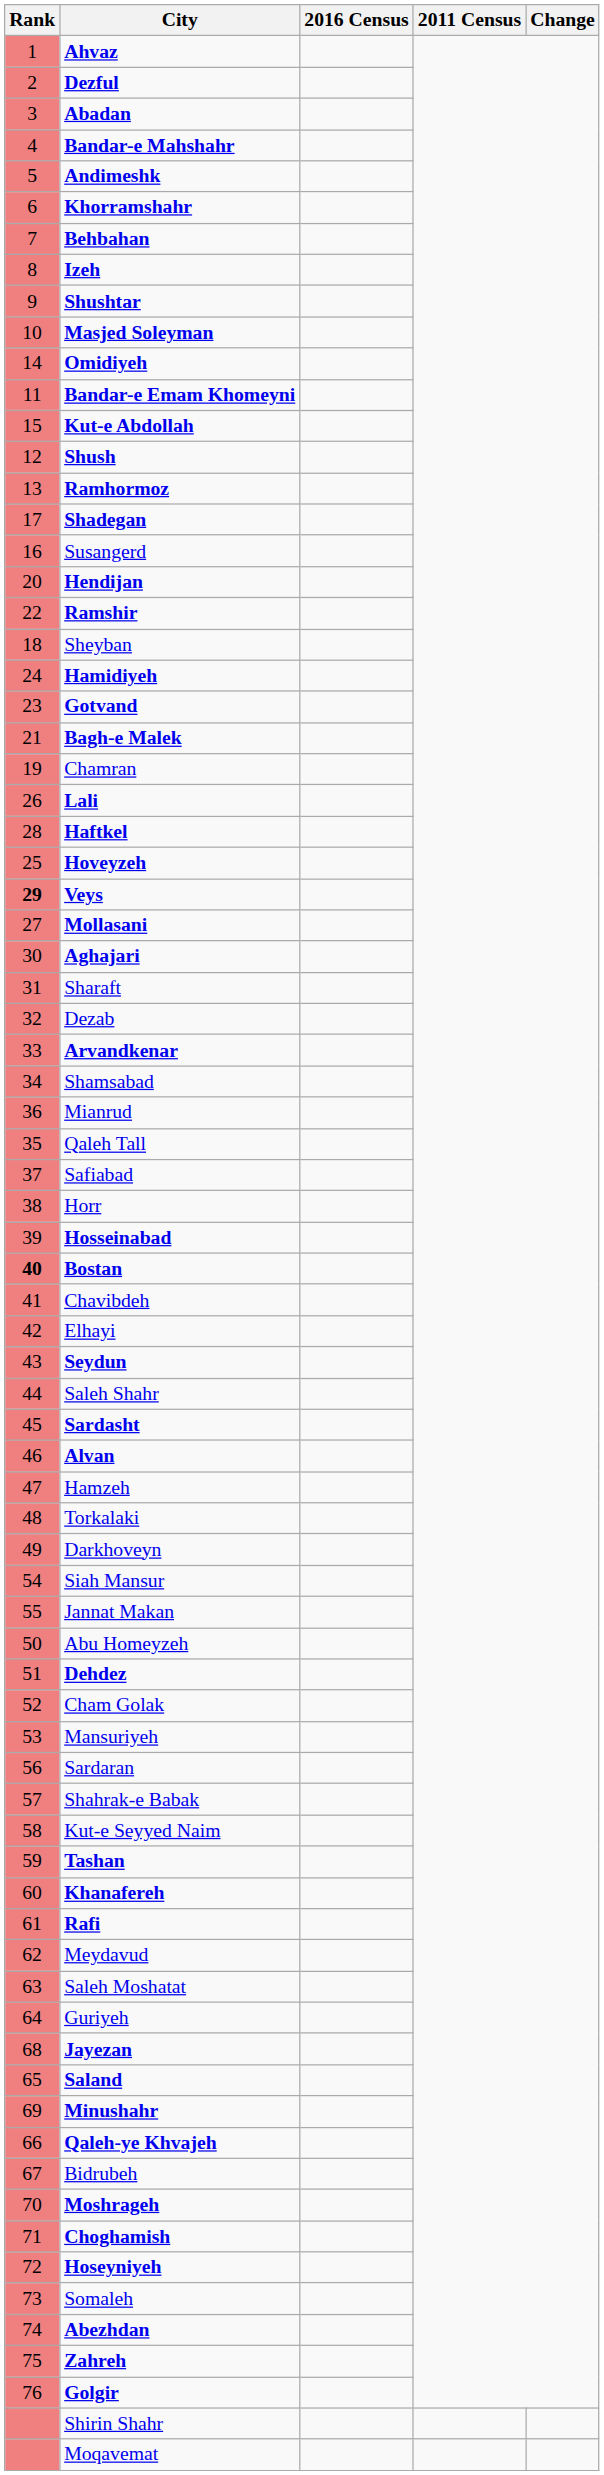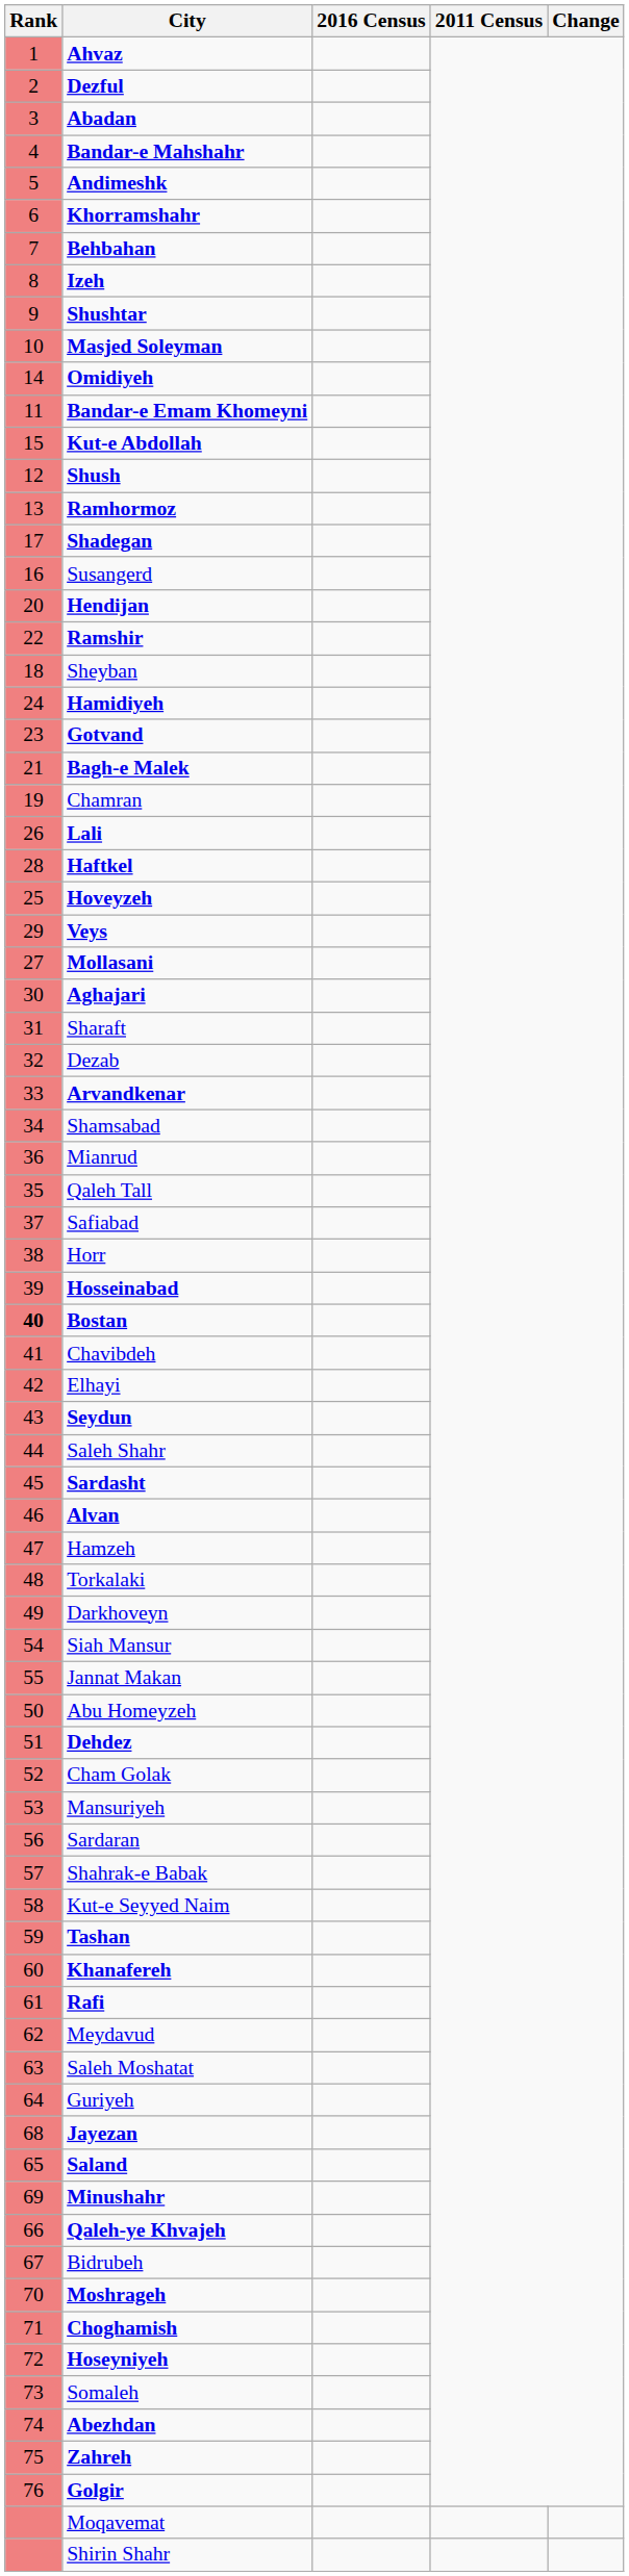 <table class="wikitable sortable">
 <tr>
 <th>Rank</th>
 <th>City</th>
 <th>2016 Census</th>
 <th>2011 Census</th>
 <th>Change</th>
 </tr>
 <tr>
 <td align=center bgcolor="F08080">1</td>
 <td><strong><a href='#'>Ahvaz</a></strong></td>
 <td></td>
 </tr>
 <tr>
 <td align=center bgcolor="F08080">2</td>
 <td><strong><a href='#'>Dezful</a></strong></td>
 <td></td>
 </tr>
 <tr>
 <td align=center bgcolor="F08080">3</td>
 <td><strong><a href='#'>Abadan</a></strong></td>
 <td></td>
 </tr>
 <tr>
 <td align=center bgcolor="F08080">4</td>
 <td><strong><a href='#'>Bandar-e Mahshahr</a></strong></td>
 <td></td>
 </tr>
 <tr>
 <td align=center bgcolor="F08080">5</td>
 <td><strong><a href='#'>Andimeshk</a></strong></td>
 <td></td>
 </tr>
 <tr>
 <td align=center bgcolor="F08080">6</td>
 <td><strong><a href='#'>Khorramshahr</a></strong></td>
 <td></td>
 </tr>
 <tr>
 <td align=center bgcolor="F08080">7</td>
 <td><strong><a href='#'>Behbahan</a></strong></td>
 <td></td>
 </tr>
 <tr>
 <td align=center bgcolor="F08080">8</td>
 <td><strong><a href='#'>Izeh</a></strong></td>
 <td></td>
 </tr>
 <tr>
 <td align=center bgcolor="F08080">9</td>
 <td><strong><a href='#'>Shushtar</a></strong></td>
 <td></td>
 </tr>
 <tr>
 <td align=center bgcolor="F08080">10</td>
 <td><strong><a href='#'>Masjed Soleyman</a></strong></td>
 <td></td>
 </tr>
 <tr>
 <td align=center bgcolor="F08080">14</td>
 <td><strong><a href='#'>Omidiyeh</a></strong></td>
 <td></td>
 </tr>
 <tr>
 <td align=center bgcolor="F08080">11</td>
 <td><strong><a href='#'>Bandar-e Emam Khomeyni</a></strong></td>
 <td></td>
 </tr>
 <tr>
 <td align=center bgcolor="F08080">15</td>
 <td><strong><a href='#'>Kut-e Abdollah</a></strong></td>
 <td></td>
 </tr>
 <tr>
 <td align=center bgcolor="F08080">12</td>
 <td><strong><a href='#'>Shush</a></strong></td>
 <td></td>
 </tr>
 <tr>
 <td align=center bgcolor="F08080">13</td>
 <td><strong><a href='#'>Ramhormoz</a></strong></td>
 <td></td>
 </tr>
 <tr>
 <td align=center bgcolor="F08080">17</td>
 <td><strong><a href='#'>Shadegan</a></strong></td>
 <td></td>
 </tr>
 <tr>
 <td align=center bgcolor="F08080">16</td>
 <td><a href='#'>Susangerd</a></td>
 <td></td>
 </tr>
 <tr>
 <td align=center bgcolor="F08080">20</td>
 <td><strong><a href='#'>Hendijan</a></strong></td>
 <td></td>
 </tr>
 <tr>
 <td align=center bgcolor="F08080">22</td>
 <td><strong><a href='#'>Ramshir</a></strong></td>
 <td></td>
 </tr>
 <tr>
 <td align=center bgcolor="F08080">18</td>
 <td><a href='#'>Sheyban</a></td>
 <td></td>
 </tr>
 <tr>
 <td align=center bgcolor="F08080">24</td>
 <td><strong><a href='#'>Hamidiyeh</a></strong></td>
 <td></td>
 </tr>
 <tr>
 <td align=center bgcolor="F08080">23</td>
 <td><strong><a href='#'>Gotvand</a></strong></td>
 <td></td>
 </tr>
 <tr>
 <td align=center bgcolor="F08080">21</td>
 <td><strong><a href='#'>Bagh-e Malek</a></strong></td>
 <td></td>
 </tr>
 <tr>
 <td align=center bgcolor="F08080">19</td>
 <td><a href='#'>Chamran</a></td>
 <td></td>
 </tr>
 <tr>
 <td align=center bgcolor="F08080">26</td>
 <td><strong><a href='#'>Lali</a></strong></td>
 <td></td>
 </tr>
 <tr>
 <td align=center bgcolor="F08080">28</td>
 <td><strong><a href='#'>Haftkel</a></strong></td>
 <td></td>
 </tr>
 <tr>
 <td align=center bgcolor="F08080">25</td>
 <td><strong><a href='#'>Hoveyzeh</a></strong></td>
 <td></td>
 </tr>
 <tr>
-<td align=center bgcolor="F08080"><strong>29</strong></td>
+<td align=center bgcolor="F08080">29</td>
 <td><strong><a href='#'>Veys</a></strong></td>
 <td></td>
 </tr>
 <tr>
 <td align=center bgcolor="F08080">27</td>
 <td><strong><a href='#'>Mollasani</a></strong></td>
 <td></td>
 </tr>
 <tr>
 <td align=center bgcolor="F08080">30</td>
 <td><strong><a href='#'>Aghajari</a></strong></td>
 <td></td>
 </tr>
 <tr>
 <td align=center bgcolor="F08080">31</td>
 <td><a href='#'>Sharaft</a></td>
 <td></td>
 </tr>
 <tr>
 <td align=center bgcolor="F08080">32</td>
 <td><a href='#'>Dezab</a></td>
 <td></td>
 </tr>
 <tr>
 <td align=center bgcolor="F08080">33</td>
 <td><strong><a href='#'>Arvandkenar</a></strong></td>
 <td></td>
 </tr>
 <tr>
 <td align=center bgcolor="F08080">34</td>
 <td><a href='#'>Shamsabad</a></td>
 <td></td>
 </tr>
 <tr>
 <td align=center bgcolor="F08080">36</td>
 <td><a href='#'>Mianrud</a></td>
 <td></td>
 </tr>
 <tr>
 <td align=center bgcolor="F08080">35</td>
 <td><a href='#'>Qaleh Tall</a></td>
 <td></td>
 </tr>
 <tr>
 <td align=center bgcolor="F08080">37</td>
 <td><a href='#'>Safiabad</a></td>
 <td></td>
 </tr>
 <tr>
 <td align=center bgcolor="F08080">38</td>
 <td><a href='#'>Horr</a></td>
 <td></td>
 </tr>
 <tr>
 <td align=center bgcolor="F08080">39</td>
 <td><strong><a href='#'>Hosseinabad</a></strong></td>
 <td></td>
 </tr>
 <tr>
 <td align=center bgcolor="F08080"><strong>40</strong></td>
 <td><strong><a href='#'>Bostan</a></strong></td>
 <td></td>
 </tr>
 <tr>
 <td align=center bgcolor="F08080">41</td>
 <td><a href='#'>Chavibdeh</a></td>
 <td></td>
 </tr>
 <tr>
 <td align=center bgcolor="F08080">42</td>
 <td><a href='#'>Elhayi</a></td>
 <td></td>
 </tr>
 <tr>
 <td align=center bgcolor="F08080">43</td>
 <td><strong><a href='#'>Seydun</a></strong></td>
 <td></td>
 </tr>
 <tr>
 <td align=center bgcolor="F08080">44</td>
 <td><a href='#'>Saleh Shahr</a></td>
 <td></td>
 </tr>
 <tr>
 <td align=center bgcolor="F08080">45</td>
 <td><strong><a href='#'>Sardasht</a></strong></td>
 <td></td>
 </tr>
 <tr>
 <td align=center bgcolor="F08080">46</td>
 <td><strong><a href='#'>Alvan</a></strong></td>
 <td></td>
 </tr>
 <tr>
 <td align=center bgcolor="F08080">47</td>
 <td><a href='#'>Hamzeh</a></td>
 <td></td>
 </tr>
 <tr>
 <td align=center bgcolor="F08080">48</td>
 <td><a href='#'>Torkalaki</a></td>
 <td></td>
 </tr>
 <tr>
 <td align=center bgcolor="F08080">49</td>
 <td><a href='#'>Darkhoveyn</a></td>
 <td></td>
 </tr>
 <tr>
 <td align=center bgcolor="F08080">54</td>
 <td><a href='#'>Siah Mansur</a></td>
 <td></td>
 </tr>
 <tr>
 <td align=center bgcolor="F08080">55</td>
 <td><a href='#'>Jannat Makan</a></td>
 <td></td>
 </tr>
 <tr>
 <td align=center bgcolor="F08080">50</td>
 <td><a href='#'>Abu Homeyzeh</a></td>
 <td></td>
 </tr>
 <tr>
 <td align=center bgcolor="F08080">51</td>
 <td><strong><a href='#'>Dehdez</a></strong></td>
 <td></td>
 </tr>
 <tr>
 <td align=center bgcolor="F08080">52</td>
 <td><a href='#'>Cham Golak</a></td>
 <td></td>
 </tr>
 <tr>
 <td align=center bgcolor="F08080">53</td>
 <td><a href='#'>Mansuriyeh</a></td>
 <td></td>
 </tr>
 <tr>
 <td align=center bgcolor="F08080">56</td>
 <td><a href='#'>Sardaran</a></td>
 <td></td>
 </tr>
 <tr>
 <td align=center bgcolor="F08080">57</td>
 <td><a href='#'>Shahrak-e Babak</a></td>
 <td></td>
 </tr>
 <tr>
 <td align=center bgcolor="F08080">58</td>
 <td><a href='#'>Kut-e Seyyed Naim</a></td>
 <td></td>
 </tr>
 <tr>
 <td align=center bgcolor="F08080">59</td>
 <td><strong><a href='#'>Tashan</a></strong></td>
 <td></td>
 </tr>
 <tr>
 <td align=center bgcolor="F08080">60</td>
 <td><strong><a href='#'>Khanafereh</a></strong></td>
 <td></td>
 </tr>
 <tr>
 <td align=center bgcolor="F08080">61</td>
 <td><strong><a href='#'>Rafi</a></strong></td>
 <td></td>
 </tr>
 <tr>
 <td align=center bgcolor="F08080">62</td>
 <td><a href='#'>Meydavud</a></td>
 <td></td>
 </tr>
 <tr>
 <td align=center bgcolor="F08080">63</td>
 <td><a href='#'>Saleh Moshatat</a></td>
 <td></td>
 </tr>
 <tr>
 <td align=center bgcolor="F08080">64</td>
 <td><a href='#'>Guriyeh</a></td>
 <td></td>
 </tr>
 <tr>
 <td align=center bgcolor="F08080">68</td>
 <td><strong><a href='#'>Jayezan</a></strong></td>
 <td></td>
 </tr>
 <tr>
 <td align=center bgcolor="F08080">65</td>
 <td><strong><a href='#'>Saland</a></strong></td>
 <td></td>
 </tr>
 <tr>
 <td align=center bgcolor="F08080">69</td>
 <td><strong><a href='#'>Minushahr</a></strong></td>
 <td></td>
 </tr>
 <tr>
 <td align=center bgcolor="F08080">66</td>
 <td><strong><a href='#'>Qaleh-ye Khvajeh</a></strong></td>
 <td></td>
 </tr>
 <tr>
 <td align=center bgcolor="F08080">67</td>
 <td><a href='#'>Bidrubeh</a></td>
 <td></td>
 </tr>
 <tr>
 <td align=center bgcolor="F08080">70</td>
 <td><strong><a href='#'>Moshrageh</a></strong></td>
 <td></td>
 </tr>
 <tr>
 <td align=center bgcolor="F08080">71</td>
 <td><strong><a href='#'>Choghamish</a></strong></td>
 <td></td>
 </tr>
 <tr>
 <td align=center bgcolor="F08080">72</td>
 <td><strong><a href='#'>Hoseyniyeh</a></strong></td>
 <td></td>
 </tr>
 <tr>
 <td align=center bgcolor="F08080">73</td>
 <td><a href='#'>Somaleh</a></td>
 <td></td>
 </tr>
 <tr>
 <td align=center bgcolor="F08080">74</td>
 <td><strong><a href='#'>Abezhdan</a></strong></td>
 <td></td>
 </tr>
 <tr>
 <td align=center bgcolor="F08080">75</td>
 <td><strong><a href='#'>Zahreh</a></strong></td>
 <td></td>
 </tr>
 <tr>
 <td align=center bgcolor="F08080">76</td>
 <td><strong><a href='#'>Golgir</a></strong></td>
 <td></td>
 </tr>
 <tr>
 <td align=center bgcolor="F08080"></td>
-<td><a href='#'>Shirin Shahr</a></td>
+<td><a href='#'>Moqavemat</a></td>
 <td></td>
 <td></td>
 <td></td>
 </tr>
 <tr>
 <td align=center bgcolor="F08080"></td>
-<td><a href='#'>Moqavemat</a></td>
+<td><a href='#'>Shirin Shahr</a></td>
 <td></td>
 <td></td>
 <td></td>
 </tr>
 <tr>
 </tr>
 </table>
